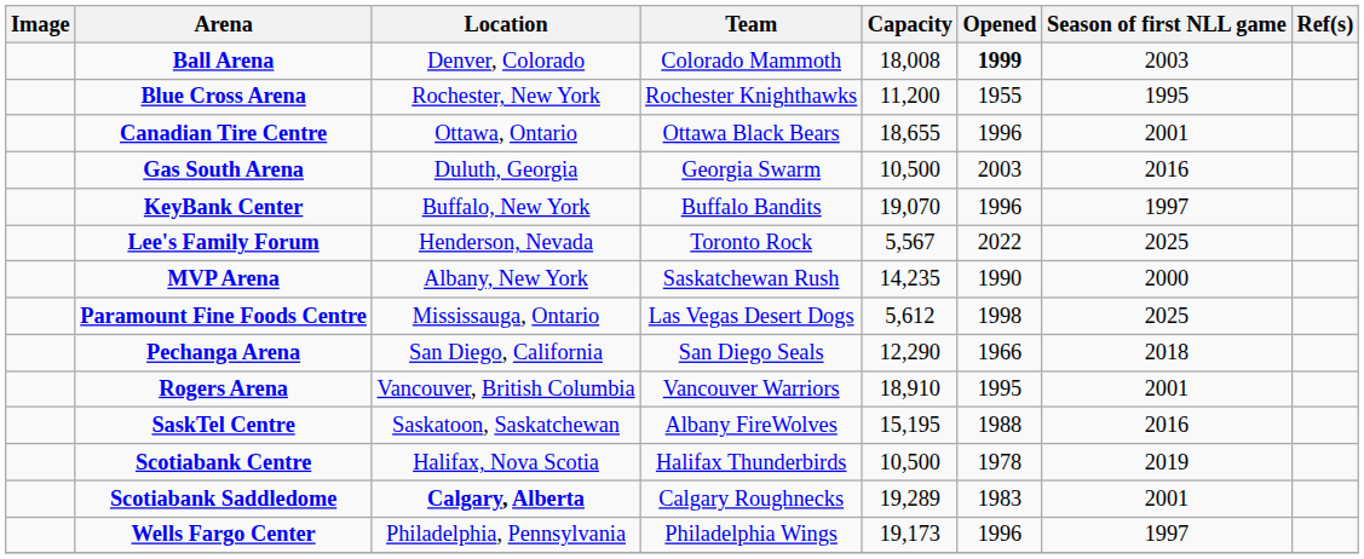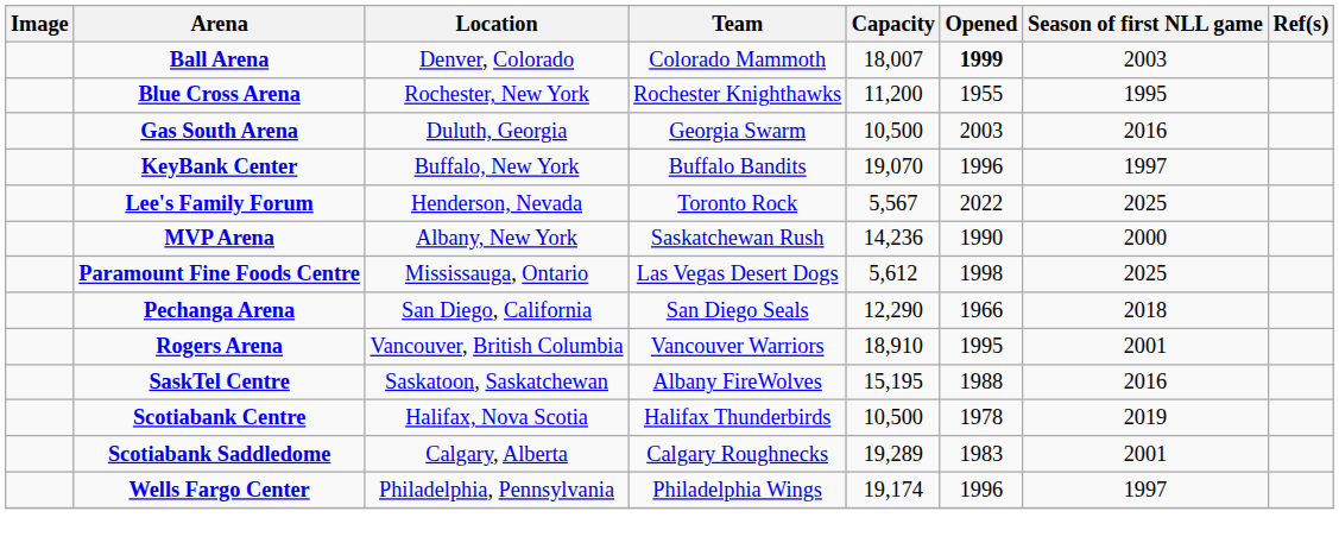 <table class="wikitable sortable" plainrowheaders" style="font-size: 90%; text-align: center;">
 <tr>
 <th scope="col" class=unsortable>Image</th>
 <th scope="col">Arena</th>
 <th scope="col">Location</th>
 <th scope="col">Team</th>
 <th scope="col">Capacity</th>
 <th scope="col">Opened</th>
 <th scope="col">Season of first NLL game</th>
 <th scope="col">Ref(s)</th>
 </tr>
 <tr>
 <td></td>
 <td><strong><a href='#'>Ball Arena</a></strong></td>
 <td><a href='#'>Denver</a>, <a href='#'>Colorado</a></td>
 <td><a href='#'>Colorado Mammoth</a></td>
-<td>18,008</td>
+<td>18,007</td>
 <td><strong>1999</strong></td>
 <td>2003</td>
 <td></td>
 </tr>
 <tr>
 <td></td>
 <td><strong><a href='#'>Blue Cross Arena</a></strong></td>
 <td><a href='#'>Rochester, New York</a></td>
 <td><a href='#'>Rochester Knighthawks</a></td>
 <td>11,200</td>
 <td>1955</td>
 <td>1995</td>
-<td></td>
-</tr>
-<tr>
-<td></td>
-<td><strong><a href='#'>Canadian Tire Centre</a></strong></td>
-<td><a href='#'>Ottawa</a>, <a href='#'>Ontario</a></td>
-<td><a href='#'>Ottawa Black Bears</a></td>
-<td>18,655</td>
-<td>1996</td>
-<td>2001</td>
 <td></td>
 </tr>
 <tr>
 <td></td>
 <td><strong><a href='#'>Gas South Arena</a></strong></td>
 <td><a href='#'>Duluth, Georgia</a></td>
 <td><a href='#'>Georgia Swarm</a></td>
 <td>10,500</td>
 <td>2003</td>
 <td>2016</td>
 <td></td>
 </tr>
 <tr>
 <td></td>
 <td><strong><a href='#'>KeyBank Center</a></strong></td>
 <td><a href='#'>Buffalo, New York</a></td>
 <td><a href='#'>Buffalo Bandits</a></td>
 <td>19,070</td>
 <td>1996</td>
 <td>1997</td>
 <td></td>
 </tr>
 <tr>
 <td></td>
 <td><strong><a href='#'>Lee's Family Forum</a></strong></td>
 <td><a href='#'>Henderson, Nevada</a></td>
 <td><a href='#'>Toronto Rock</a></td>
 <td>5,567</td>
 <td>2022</td>
 <td>2025</td>
 <td></td>
 </tr>
 <tr>
 <td></td>
 <td><strong><a href='#'>MVP Arena</a></strong></td>
 <td><a href='#'>Albany, New York</a></td>
 <td><a href='#'>Saskatchewan Rush</a></td>
-<td>14,235</td>
+<td>14,236</td>
 <td>1990</td>
 <td>2000</td>
 <td></td>
 </tr>
 <tr>
 <td></td>
 <td><strong><a href='#'>Paramount Fine Foods Centre</a></strong></td>
 <td><a href='#'>Mississauga</a>, <a href='#'>Ontario</a></td>
 <td><a href='#'>Las Vegas Desert Dogs</a></td>
 <td>5,612</td>
 <td>1998</td>
 <td>2025</td>
 <td></td>
 </tr>
 <tr>
 <td></td>
 <td><strong><a href='#'>Pechanga Arena</a></strong></td>
 <td><a href='#'>San Diego</a>, <a href='#'>California</a></td>
 <td><a href='#'>San Diego Seals</a></td>
 <td>12,290</td>
 <td>1966</td>
 <td>2018</td>
 <td></td>
 </tr>
 <tr>
 <td></td>
 <td><strong><a href='#'>Rogers Arena</a></strong></td>
 <td><a href='#'>Vancouver</a>, <a href='#'>British Columbia</a></td>
 <td><a href='#'>Vancouver Warriors</a></td>
 <td>18,910</td>
 <td>1995</td>
 <td>2001</td>
 <td></td>
 </tr>
 <tr>
 <td></td>
 <td><strong><a href='#'>SaskTel Centre</a></strong></td>
 <td><a href='#'>Saskatoon</a>, <a href='#'>Saskatchewan</a></td>
 <td><a href='#'>Albany FireWolves</a></td>
 <td>15,195</td>
 <td>1988</td>
 <td>2016</td>
 <td></td>
 </tr>
 <tr>
 <td></td>
 <td><strong><a href='#'>Scotiabank Centre</a></strong></td>
 <td><a href='#'>Halifax, Nova Scotia</a></td>
 <td><a href='#'>Halifax Thunderbirds</a></td>
 <td>10,500</td>
 <td>1978</td>
 <td>2019</td>
 <td></td>
 </tr>
 <tr>
 <td></td>
 <td><strong><a href='#'>Scotiabank Saddledome</a></strong></td>
-<td><strong><a href='#'>Calgary</a>, <a href='#'>Alberta</a></strong></td>
+<td><a href='#'>Calgary</a>, <a href='#'>Alberta</a></td>
 <td><a href='#'>Calgary Roughnecks</a></td>
 <td>19,289</td>
 <td>1983</td>
 <td>2001</td>
 <td></td>
 </tr>
 <tr>
 <td></td>
 <td><strong><a href='#'>Wells Fargo Center</a></strong></td>
 <td><a href='#'>Philadelphia</a>, <a href='#'>Pennsylvania</a></td>
 <td><a href='#'>Philadelphia Wings</a></td>
-<td>19,173</td>
+<td>19,174</td>
 <td>1996</td>
 <td>1997</td>
 <td></td>
 </tr>
 <tr>
 </tr>
 </table>
